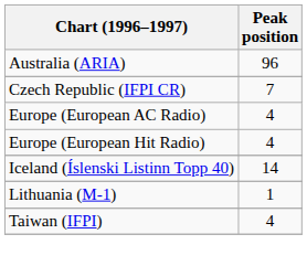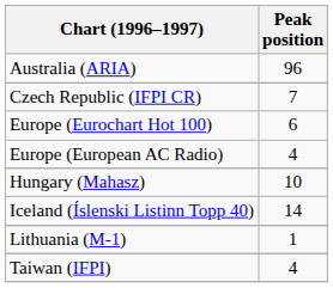 <table class="wikitable sortable">
 <tr>
 <th>Chart (1996–1997)</th>
 <th>Peak<br>position</th>
 </tr>
 <tr>
 <td>Australia (<a href='#'>ARIA</a>)</td>
 <td style="text-align:center;">96</td>
 </tr>
 <tr>
 </tr>
 <tr>
 </tr>
 <tr>
 </tr>
 <tr>
 <td>Czech Republic (<a href='#'>IFPI CR</a>)</td>
 <td style="text-align:center;">7</td>
 </tr>
 <tr>
-<td>Europe (European AC Radio)</td>
-<td align="center">4</td>
+<td>Europe (<a href='#'>Eurochart Hot 100</a>)</td>
+<td style="text-align:center;">6</td>
 </tr>
 <tr>
-<td>Europe (European Hit Radio)</td>
+<td>Europe (European AC Radio)</td>
 <td align="center">4</td>
 </tr>
 <tr>
 </tr>
 <tr>
+</tr>
+<tr>
+<td>Hungary (<a href='#'>Mahasz</a>)</td>
+<td style="text-align:center;">10</td>
 </tr>
 <tr>
 <td>Iceland (<a href='#'>Íslenski Listinn Topp 40</a>)</td>
 <td style="text-align:center;">14</td>
 </tr>
 <tr>
 </tr>
 <tr>
 <td>Lithuania (<a href='#'>M-1</a>)</td>
 <td style="text-align:center;">1</td>
 </tr>
 <tr>
 </tr>
 <tr>
 </tr>
 <tr>
 </tr>
 <tr>
 </tr>
 <tr>
 </tr>
 <tr>
 </tr>
 <tr>
 <td>Taiwan (<a href='#'>IFPI</a>)</td>
 <td style="text-align:center;">4</td>
 </tr>
 <tr>
 </tr>
 </table>
